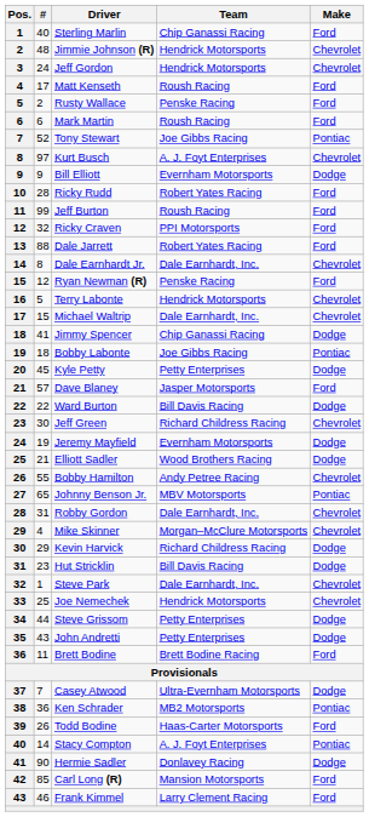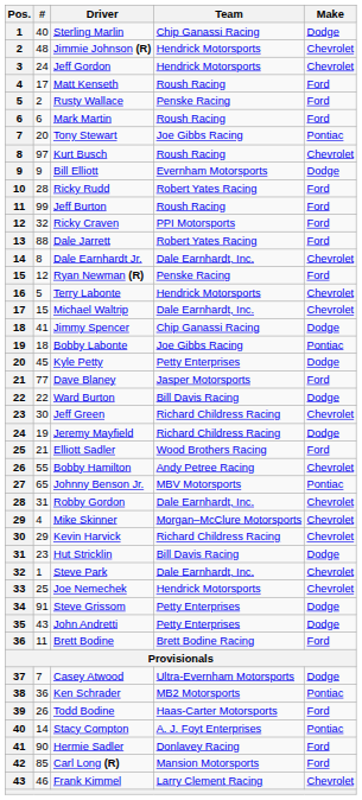 <table class="wikitable" style="font-size:95%">
 <tr>
 <th>Pos.</th>
 <th>#</th>
 <th>Driver</th>
 <th>Team</th>
 <th>Make</th>
 </tr>
 <tr>
 <th>1</th>
 <td>40</td>
 <td><a href='#'>Sterling Marlin</a></td>
 <td><a href='#'>Chip Ganassi Racing</a></td>
-<td><a href='#'>Ford</a></td>
+<td><a href='#'>Dodge</a></td>
 </tr>
 <tr>
 <th>2</th>
 <td>48</td>
 <td><a href='#'>Jimmie Johnson</a> <strong>(R)</strong></td>
 <td><a href='#'>Hendrick Motorsports</a></td>
 <td><a href='#'>Chevrolet</a></td>
 </tr>
 <tr>
 <th>3</th>
 <td>24</td>
 <td><a href='#'>Jeff Gordon</a></td>
 <td><a href='#'>Hendrick Motorsports</a></td>
 <td><a href='#'>Chevrolet</a></td>
 </tr>
 <tr>
 <th>4</th>
 <td>17</td>
 <td><a href='#'>Matt Kenseth</a></td>
 <td><a href='#'>Roush Racing</a></td>
 <td><a href='#'>Ford</a></td>
 </tr>
 <tr>
 <th>5</th>
 <td>2</td>
 <td><a href='#'>Rusty Wallace</a></td>
 <td><a href='#'>Penske Racing</a></td>
 <td><a href='#'>Ford</a></td>
 </tr>
 <tr>
 <th>6</th>
 <td>6</td>
 <td><a href='#'>Mark Martin</a></td>
 <td><a href='#'>Roush Racing</a></td>
 <td><a href='#'>Ford</a></td>
 </tr>
 <tr>
 <th>7</th>
-<td>52</td>
+<td>20</td>
 <td><a href='#'>Tony Stewart</a></td>
 <td><a href='#'>Joe Gibbs Racing</a></td>
 <td><a href='#'>Pontiac</a></td>
 </tr>
 <tr>
 <th>8</th>
 <td>97</td>
 <td><a href='#'>Kurt Busch</a></td>
-<td><a href='#'>A. J. Foyt Enterprises</a></td>
+<td><a href='#'>Roush Racing</a></td>
 <td><a href='#'>Chevrolet</a></td>
 </tr>
 <tr>
 <th>9</th>
 <td>9</td>
 <td><a href='#'>Bill Elliott</a></td>
 <td><a href='#'>Evernham Motorsports</a></td>
 <td><a href='#'>Dodge</a></td>
 </tr>
 <tr>
 <th>10</th>
 <td>28</td>
 <td><a href='#'>Ricky Rudd</a></td>
 <td><a href='#'>Robert Yates Racing</a></td>
 <td><a href='#'>Ford</a></td>
 </tr>
 <tr>
 <th>11</th>
 <td>99</td>
 <td><a href='#'>Jeff Burton</a></td>
 <td><a href='#'>Roush Racing</a></td>
 <td><a href='#'>Ford</a></td>
 </tr>
 <tr>
 <th>12</th>
 <td>32</td>
 <td><a href='#'>Ricky Craven</a></td>
 <td><a href='#'>PPI Motorsports</a></td>
 <td><a href='#'>Ford</a></td>
 </tr>
 <tr>
 <th>13</th>
 <td>88</td>
 <td><a href='#'>Dale Jarrett</a></td>
 <td><a href='#'>Robert Yates Racing</a></td>
 <td><a href='#'>Ford</a></td>
 </tr>
 <tr>
 <th>14</th>
 <td>8</td>
 <td><a href='#'>Dale Earnhardt Jr.</a></td>
 <td><a href='#'>Dale Earnhardt, Inc.</a></td>
 <td><a href='#'>Chevrolet</a></td>
 </tr>
 <tr>
 <th>15</th>
 <td>12</td>
 <td><a href='#'>Ryan Newman</a> <strong>(R)</strong></td>
 <td><a href='#'>Penske Racing</a></td>
 <td><a href='#'>Ford</a></td>
 </tr>
 <tr>
 <th>16</th>
 <td>5</td>
 <td><a href='#'>Terry Labonte</a></td>
 <td><a href='#'>Hendrick Motorsports</a></td>
 <td><a href='#'>Chevrolet</a></td>
 </tr>
 <tr>
 <th>17</th>
 <td>15</td>
 <td><a href='#'>Michael Waltrip</a></td>
 <td><a href='#'>Dale Earnhardt, Inc.</a></td>
 <td><a href='#'>Chevrolet</a></td>
 </tr>
 <tr>
 <th>18</th>
 <td>41</td>
 <td><a href='#'>Jimmy Spencer</a></td>
 <td><a href='#'>Chip Ganassi Racing</a></td>
 <td><a href='#'>Dodge</a></td>
 </tr>
 <tr>
 <th>19</th>
 <td>18</td>
 <td><a href='#'>Bobby Labonte</a></td>
 <td><a href='#'>Joe Gibbs Racing</a></td>
 <td><a href='#'>Pontiac</a></td>
 </tr>
 <tr>
 <th>20</th>
 <td>45</td>
 <td><a href='#'>Kyle Petty</a></td>
 <td><a href='#'>Petty Enterprises</a></td>
 <td><a href='#'>Dodge</a></td>
 </tr>
 <tr>
 <th>21</th>
-<td>57</td>
+<td>77</td>
 <td><a href='#'>Dave Blaney</a></td>
 <td><a href='#'>Jasper Motorsports</a></td>
 <td><a href='#'>Ford</a></td>
 </tr>
 <tr>
 <th>22</th>
 <td>22</td>
 <td><a href='#'>Ward Burton</a></td>
 <td><a href='#'>Bill Davis Racing</a></td>
 <td><a href='#'>Dodge</a></td>
 </tr>
 <tr>
 <th>23</th>
 <td>30</td>
 <td><a href='#'>Jeff Green</a></td>
 <td><a href='#'>Richard Childress Racing</a></td>
 <td><a href='#'>Chevrolet</a></td>
 </tr>
 <tr>
 <th>24</th>
 <td>19</td>
 <td><a href='#'>Jeremy Mayfield</a></td>
-<td><a href='#'>Evernham Motorsports</a></td>
+<td><a href='#'>Richard Childress Racing</a></td>
 <td><a href='#'>Dodge</a></td>
 </tr>
 <tr>
 <th>25</th>
 <td>21</td>
 <td><a href='#'>Elliott Sadler</a></td>
 <td><a href='#'>Wood Brothers Racing</a></td>
-<td><a href='#'>Dodge</a></td>
+<td><a href='#'>Ford</a></td>
 </tr>
 <tr>
 <th>26</th>
 <td>55</td>
 <td><a href='#'>Bobby Hamilton</a></td>
 <td><a href='#'>Andy Petree Racing</a></td>
 <td><a href='#'>Chevrolet</a></td>
 </tr>
 <tr>
 <th>27</th>
 <td>65</td>
 <td><a href='#'>Johnny Benson Jr.</a></td>
 <td><a href='#'>MBV Motorsports</a></td>
 <td><a href='#'>Pontiac</a></td>
 </tr>
 <tr>
 <th>28</th>
 <td>31</td>
 <td><a href='#'>Robby Gordon</a></td>
 <td><a href='#'>Dale Earnhardt, Inc.</a></td>
 <td><a href='#'>Chevrolet</a></td>
 </tr>
 <tr>
 <th>29</th>
 <td>4</td>
 <td><a href='#'>Mike Skinner</a></td>
 <td><a href='#'>Morgan–McClure Motorsports</a></td>
 <td><a href='#'>Chevrolet</a></td>
 </tr>
 <tr>
 <th>30</th>
 <td>29</td>
 <td><a href='#'>Kevin Harvick</a></td>
 <td><a href='#'>Richard Childress Racing</a></td>
-<td><a href='#'>Dodge</a></td>
+<td><a href='#'>Chevrolet</a></td>
 </tr>
 <tr>
 <th>31</th>
 <td>23</td>
 <td><a href='#'>Hut Stricklin</a></td>
 <td><a href='#'>Bill Davis Racing</a></td>
 <td><a href='#'>Dodge</a></td>
 </tr>
 <tr>
 <th>32</th>
 <td>1</td>
 <td><a href='#'>Steve Park</a></td>
 <td><a href='#'>Dale Earnhardt, Inc.</a></td>
 <td><a href='#'>Chevrolet</a></td>
 </tr>
 <tr>
 <th>33</th>
 <td>25</td>
 <td><a href='#'>Joe Nemechek</a></td>
 <td><a href='#'>Hendrick Motorsports</a></td>
 <td><a href='#'>Chevrolet</a></td>
 </tr>
 <tr>
 <th>34</th>
-<td>44</td>
+<td>91</td>
 <td><a href='#'>Steve Grissom</a></td>
 <td><a href='#'>Petty Enterprises</a></td>
 <td><a href='#'>Dodge</a></td>
 </tr>
 <tr>
 <th>35</th>
 <td>43</td>
 <td><a href='#'>John Andretti</a></td>
 <td><a href='#'>Petty Enterprises</a></td>
 <td><a href='#'>Dodge</a></td>
 </tr>
 <tr>
 <th>36</th>
 <td>11</td>
 <td><a href='#'>Brett Bodine</a></td>
 <td><a href='#'>Brett Bodine Racing</a></td>
 <td><a href='#'>Ford</a></td>
 </tr>
 <tr>
 <th colspan="5">Provisionals</th>
 </tr>
 <tr>
 <th>37</th>
 <td>7</td>
 <td><a href='#'>Casey Atwood</a></td>
 <td><a href='#'>Ultra-Evernham Motorsports</a></td>
 <td><a href='#'>Dodge</a></td>
 </tr>
 <tr>
 <th>38</th>
 <td>36</td>
 <td><a href='#'>Ken Schrader</a></td>
 <td><a href='#'>MB2 Motorsports</a></td>
 <td><a href='#'>Pontiac</a></td>
 </tr>
 <tr>
 <th>39</th>
 <td>26</td>
 <td><a href='#'>Todd Bodine</a></td>
 <td><a href='#'>Haas-Carter Motorsports</a></td>
 <td><a href='#'>Ford</a></td>
 </tr>
 <tr>
 <th>40</th>
 <td>14</td>
 <td><a href='#'>Stacy Compton</a></td>
 <td><a href='#'>A. J. Foyt Enterprises</a></td>
 <td><a href='#'>Pontiac</a></td>
 </tr>
 <tr>
 <th>41</th>
 <td>90</td>
 <td><a href='#'>Hermie Sadler</a></td>
 <td><a href='#'>Donlavey Racing</a></td>
-<td><a href='#'>Dodge</a></td>
+<td><a href='#'>Ford</a></td>
 </tr>
 <tr>
 <th>42</th>
 <td>85</td>
 <td><a href='#'>Carl Long</a> <strong>(R)</strong></td>
 <td><a href='#'>Mansion Motorsports</a></td>
 <td><a href='#'>Ford</a></td>
 </tr>
 <tr>
 <th>43</th>
 <td>46</td>
 <td><a href='#'>Frank Kimmel</a></td>
 <td><a href='#'>Larry Clement Racing</a></td>
-<td><a href='#'>Ford</a></td>
+<td><a href='#'>Chevrolet</a></td>
 </tr>
 <tr>
 <th colspan="5"></th>
 </tr>
 </table>
